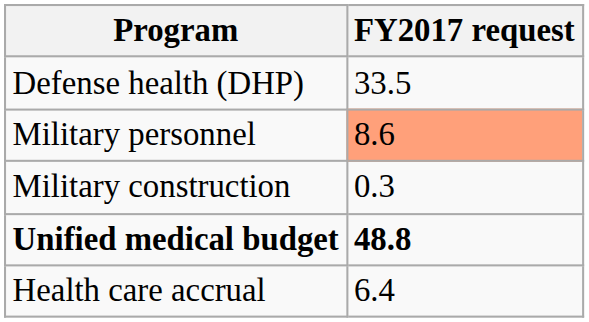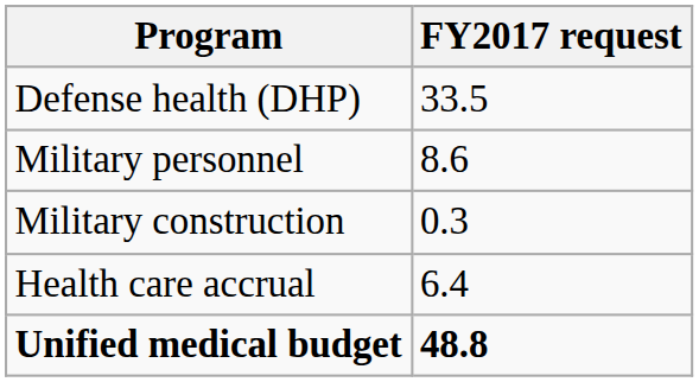 <table class="wikitable">
 <tr>
 <th>Program</th>
 <th>FY2017 request</th>
 </tr>
 <tr>
 <td>Defense health (DHP)</td>
 <td>33.5</td>
 </tr>
 <tr>
 <td>Military personnel</td>
-<td style="background: lightsalmon;">8.6</td>
+<td>8.6</td>
 </tr>
 <tr>
 <td>Military construction</td>
 <td>0.3</td>
 </tr>
 <tr>
+<td>Health care accrual</td>
+<td>6.4</td>
+</tr>
+<tr>
 <td><strong>Unified medical budget</strong></td>
 <td><strong>48.8</strong></td>
 </tr>
-<tr>
-<td>Health care accrual</td>
-<td>6.4</td>
-</tr>
 </table>
